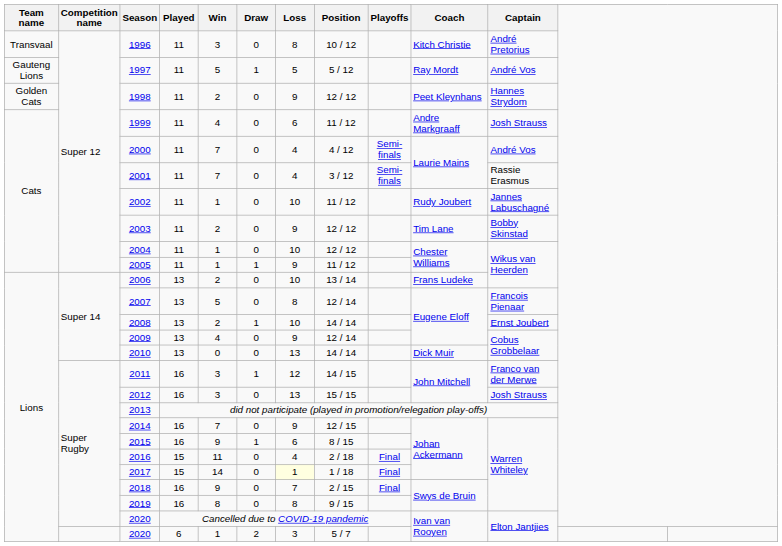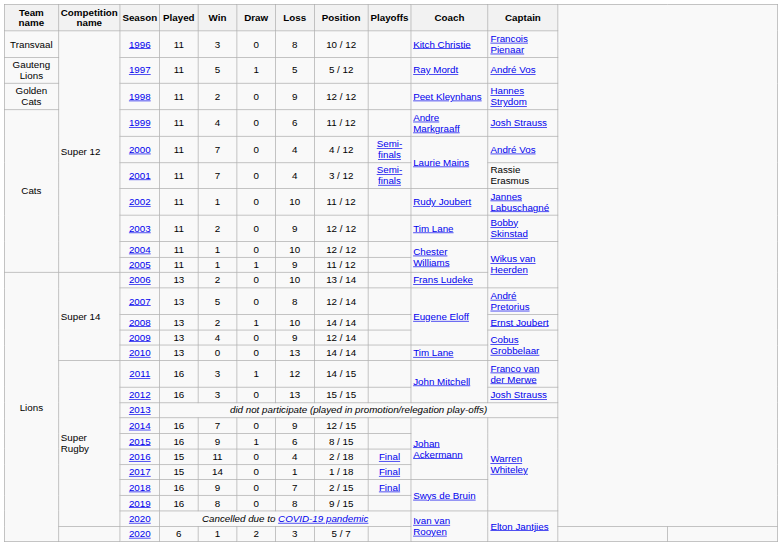 <table class="wikitable" width="90%" style="text-align:center; font-size:90%">
 <tr>
 <th style="width:7%;">Team name</th>
 <th style="width:7%;">Competition name</th>
 <th style="width:5%;">Season</th>
 <th style="width:5%;">Played</th>
 <th style="width:5%;">Win</th>
 <th style="width:5%;">Draw</th>
 <th style="width:5%;">Loss</th>
 <th style="width:7%;">Position</th>
 <th style="width:5%;">Playoffs</th>
 <th style="width:10%;">Coach</th>
 <th style="width:9%;">Captain</th>
 </tr>
 <tr>
 <td rowspan="1" style="text-align:center;">Transvaal</td>
 <td rowspan="10" style="text-align:left;">Super 12</td>
 <td><a href='#'>1996</a></td>
 <td>11</td>
 <td>3</td>
 <td>0</td>
 <td>8</td>
 <td>10 / 12</td>
 <td></td>
 <td style="text-align:left;"> <a href='#'>Kitch Christie</a></td>
-<td style="text-align:left;"> <a href='#'>André Pretorius</a></td>
+<td style="text-align:left;"> <a href='#'>Francois Pienaar</a></td>
 </tr>
 <tr>
 <td rowspan="1" style="text-align:center;">Gauteng Lions</td>
 <td><a href='#'>1997</a></td>
 <td>11</td>
 <td>5</td>
 <td>1</td>
 <td>5</td>
 <td>5 / 12</td>
 <td></td>
 <td style="text-align:left;"> <a href='#'>Ray Mordt</a></td>
 <td style="text-align:left;"> <a href='#'>André Vos</a></td>
 </tr>
 <tr>
 <td rowspan="1" style="text-align:center;">Golden Cats</td>
 <td><a href='#'>1998</a></td>
 <td>11</td>
 <td>2</td>
 <td>0</td>
 <td>9</td>
 <td>12 / 12</td>
 <td></td>
 <td style="text-align:left;"> <a href='#'>Peet Kleynhans</a></td>
 <td style="text-align:left;"> <a href='#'>Hannes Strydom</a></td>
 </tr>
 <tr>
 <td rowspan="7" style="text-align:center;">Cats</td>
 <td><a href='#'>1999</a></td>
 <td>11</td>
 <td>4</td>
 <td>0</td>
 <td>6</td>
 <td>11 / 12</td>
 <td></td>
 <td style="text-align:left;"> <a href='#'>Andre Markgraaff</a></td>
 <td style="text-align:left;"> <a href='#'>Josh Strauss</a></td>
 </tr>
 <tr>
 <td><a href='#'>2000</a></td>
 <td>11</td>
 <td>7</td>
 <td>0</td>
 <td>4</td>
 <td>4 / 12</td>
 <td><a href='#'>Semi-finals</a></td>
 <td rowspan="2" style="text-align:left;"> <a href='#'>Laurie Mains</a></td>
 <td style="text-align:left;"> <a href='#'>André Vos</a></td>
 </tr>
 <tr>
 <td><a href='#'>2001</a></td>
 <td>11</td>
 <td>7</td>
 <td>0</td>
 <td>4</td>
 <td>3 / 12</td>
 <td><a href='#'>Semi-finals</a></td>
 <td style="text-align:left;"> Rassie Erasmus</td>
 </tr>
 <tr>
 <td><a href='#'>2002</a></td>
 <td>11</td>
 <td>1</td>
 <td>0</td>
 <td>10</td>
 <td>11 / 12</td>
 <td></td>
 <td style="text-align:left;"> <a href='#'>Rudy Joubert</a></td>
 <td style="text-align:left;"> <a href='#'>Jannes Labuschagné</a></td>
 </tr>
 <tr>
 <td><a href='#'>2003</a></td>
 <td>11</td>
 <td>2</td>
 <td>0</td>
 <td>9</td>
 <td>12 / 12</td>
 <td></td>
 <td style="text-align:left;"> <a href='#'>Tim Lane</a></td>
 <td style="text-align:left;"> <a href='#'>Bobby Skinstad</a></td>
 </tr>
 <tr>
 <td><a href='#'>2004</a></td>
 <td>11</td>
 <td>1</td>
 <td>0</td>
 <td>10</td>
 <td>12 / 12</td>
 <td></td>
 <td rowspan="2" style="text-align:left;"> <a href='#'>Chester Williams</a></td>
 <td rowspan="3" style="text-align:left;"> <a href='#'>Wikus van Heerden</a></td>
 </tr>
 <tr>
 <td><a href='#'>2005</a></td>
 <td>11</td>
 <td>1</td>
 <td>1</td>
 <td>9</td>
 <td>11 / 12</td>
 <td></td>
 </tr>
 <tr>
 <td rowspan="100%" style="text-align:center;">Lions</td>
 <td rowspan="5" style="text-align:left;">Super 14</td>
 <td><a href='#'>2006</a></td>
 <td>13</td>
 <td>2</td>
 <td>0</td>
 <td>10</td>
 <td>13 / 14</td>
 <td></td>
 <td style="text-align:left;"> <a href='#'>Frans Ludeke</a></td>
 </tr>
 <tr>
 <td><a href='#'>2007</a></td>
 <td>13</td>
 <td>5</td>
 <td>0</td>
 <td>8</td>
 <td>12 / 14</td>
 <td></td>
 <td rowspan="3" style="text-align:left;"> <a href='#'>Eugene Eloff</a></td>
-<td style="text-align:left;"> <a href='#'>Francois Pienaar</a></td>
+<td style="text-align:left;"> <a href='#'>André Pretorius</a></td>
 </tr>
 <tr>
 <td><a href='#'>2008</a></td>
 <td>13</td>
 <td>2</td>
 <td>1</td>
 <td>10</td>
 <td>14 / 14</td>
 <td></td>
 <td style="text-align:left;"> <a href='#'>Ernst Joubert</a></td>
 </tr>
 <tr>
 <td><a href='#'>2009</a></td>
 <td>13</td>
 <td>4</td>
 <td>0</td>
 <td>9</td>
 <td>12 / 14</td>
 <td></td>
 <td rowspan="2" style="text-align:left;"> <a href='#'>Cobus Grobbelaar</a></td>
 </tr>
 <tr>
 <td><a href='#'>2010</a></td>
 <td>13</td>
 <td>0</td>
 <td>0</td>
 <td>13</td>
 <td>14 / 14</td>
 <td></td>
-<td style="text-align:left;"> <a href='#'>Dick Muir</a></td>
+<td style="text-align:left;"> <a href='#'>Tim Lane</a></td>
 </tr>
 <tr>
 <td rowspan="10" style="text-align:left;">Super Rugby</td>
 <td><a href='#'>2011</a></td>
 <td>16</td>
 <td>3</td>
 <td>1</td>
 <td>12</td>
 <td>14 / 15</td>
 <td></td>
 <td rowspan="2" style="text-align:left;"> <a href='#'>John Mitchell</a></td>
 <td style="text-align:left;"> <a href='#'>Franco van der Merwe</a></td>
 </tr>
 <tr>
 <td><a href='#'>2012</a></td>
 <td>16</td>
 <td>3</td>
 <td>0</td>
 <td>13</td>
 <td>15 / 15</td>
 <td></td>
 <td style="text-align:left;"> <a href='#'>Josh Strauss</a></td>
 </tr>
 <tr>
 <td><a href='#'>2013</a></td>
 <td colspan="8"><em>did not participate (played in promotion/relegation play-offs)</em></td>
 </tr>
 <tr>
 <td><a href='#'>2014</a></td>
 <td>16</td>
 <td>7</td>
 <td>0</td>
 <td>9</td>
 <td>12 / 15</td>
 <td></td>
 <td rowspan="4" style="text-align:left;"> <a href='#'>Johan Ackermann</a></td>
 <td rowspan="6" style="text-align:left;"> <a href='#'>Warren Whiteley</a></td>
 </tr>
 <tr>
 <td><a href='#'>2015</a></td>
 <td>16</td>
 <td>9</td>
 <td>1</td>
 <td>6</td>
 <td>8 / 15</td>
 <td></td>
 </tr>
 <tr>
 <td><a href='#'>2016</a></td>
 <td>15</td>
 <td>11</td>
 <td>0</td>
 <td>4</td>
 <td>2 / 18</td>
 <td><a href='#'>Final</a></td>
 </tr>
 <tr>
 <td><a href='#'>2017</a></td>
 <td>15</td>
 <td>14</td>
 <td>0</td>
-<td style="background: lightyellow;">1</td>
+<td>1</td>
 <td>1 / 18</td>
 <td><a href='#'>Final</a></td>
 </tr>
 <tr>
 <td><a href='#'>2018</a></td>
 <td>16</td>
 <td>9</td>
 <td>0</td>
 <td>7</td>
 <td>2 / 15</td>
 <td><a href='#'>Final</a></td>
 <td rowspan="2" style="text-align:left;"> <a href='#'>Swys de Bruin</a></td>
 </tr>
 <tr>
 <td><a href='#'>2019</a></td>
 <td>16</td>
 <td>8</td>
 <td>0</td>
 <td>8</td>
 <td>9 / 15</td>
 <td></td>
 </tr>
 <tr>
 <td><a href='#'>2020</a></td>
 <td colspan="6"><em>Cancelled due to <a href='#'>COVID-19 pandemic</a></em></td>
 <td rowspan="2" style="text-align:left;"> <a href='#'>Ivan van Rooyen</a></td>
 <td rowspan="2" style="text-align:left;"> <a href='#'>Elton Jantjies</a></td>
 </tr>
 <tr>
 <td rowspan="100%" style="text-align:left;"></td>
 <td><a href='#'>2020</a></td>
 <td>6</td>
 <td>1</td>
 <td>2</td>
 <td>3</td>
 <td>5 / 7</td>
 <td></td>
 <td></td>
 <td></td>
 </tr>
 </table>
